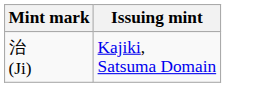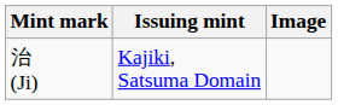 <table class="wikitable">
 <tr>
 <th>Mint mark</th>
 <th>Issuing mint</th>
+<th>Image</th>
 </tr>
 <tr>
 <td>治<br>(Ji)</td>
 <td><a href='#'>Kajiki</a>,<br><a href='#'>Satsuma Domain</a></td>
+<td></td>
 </tr>
 </table>
